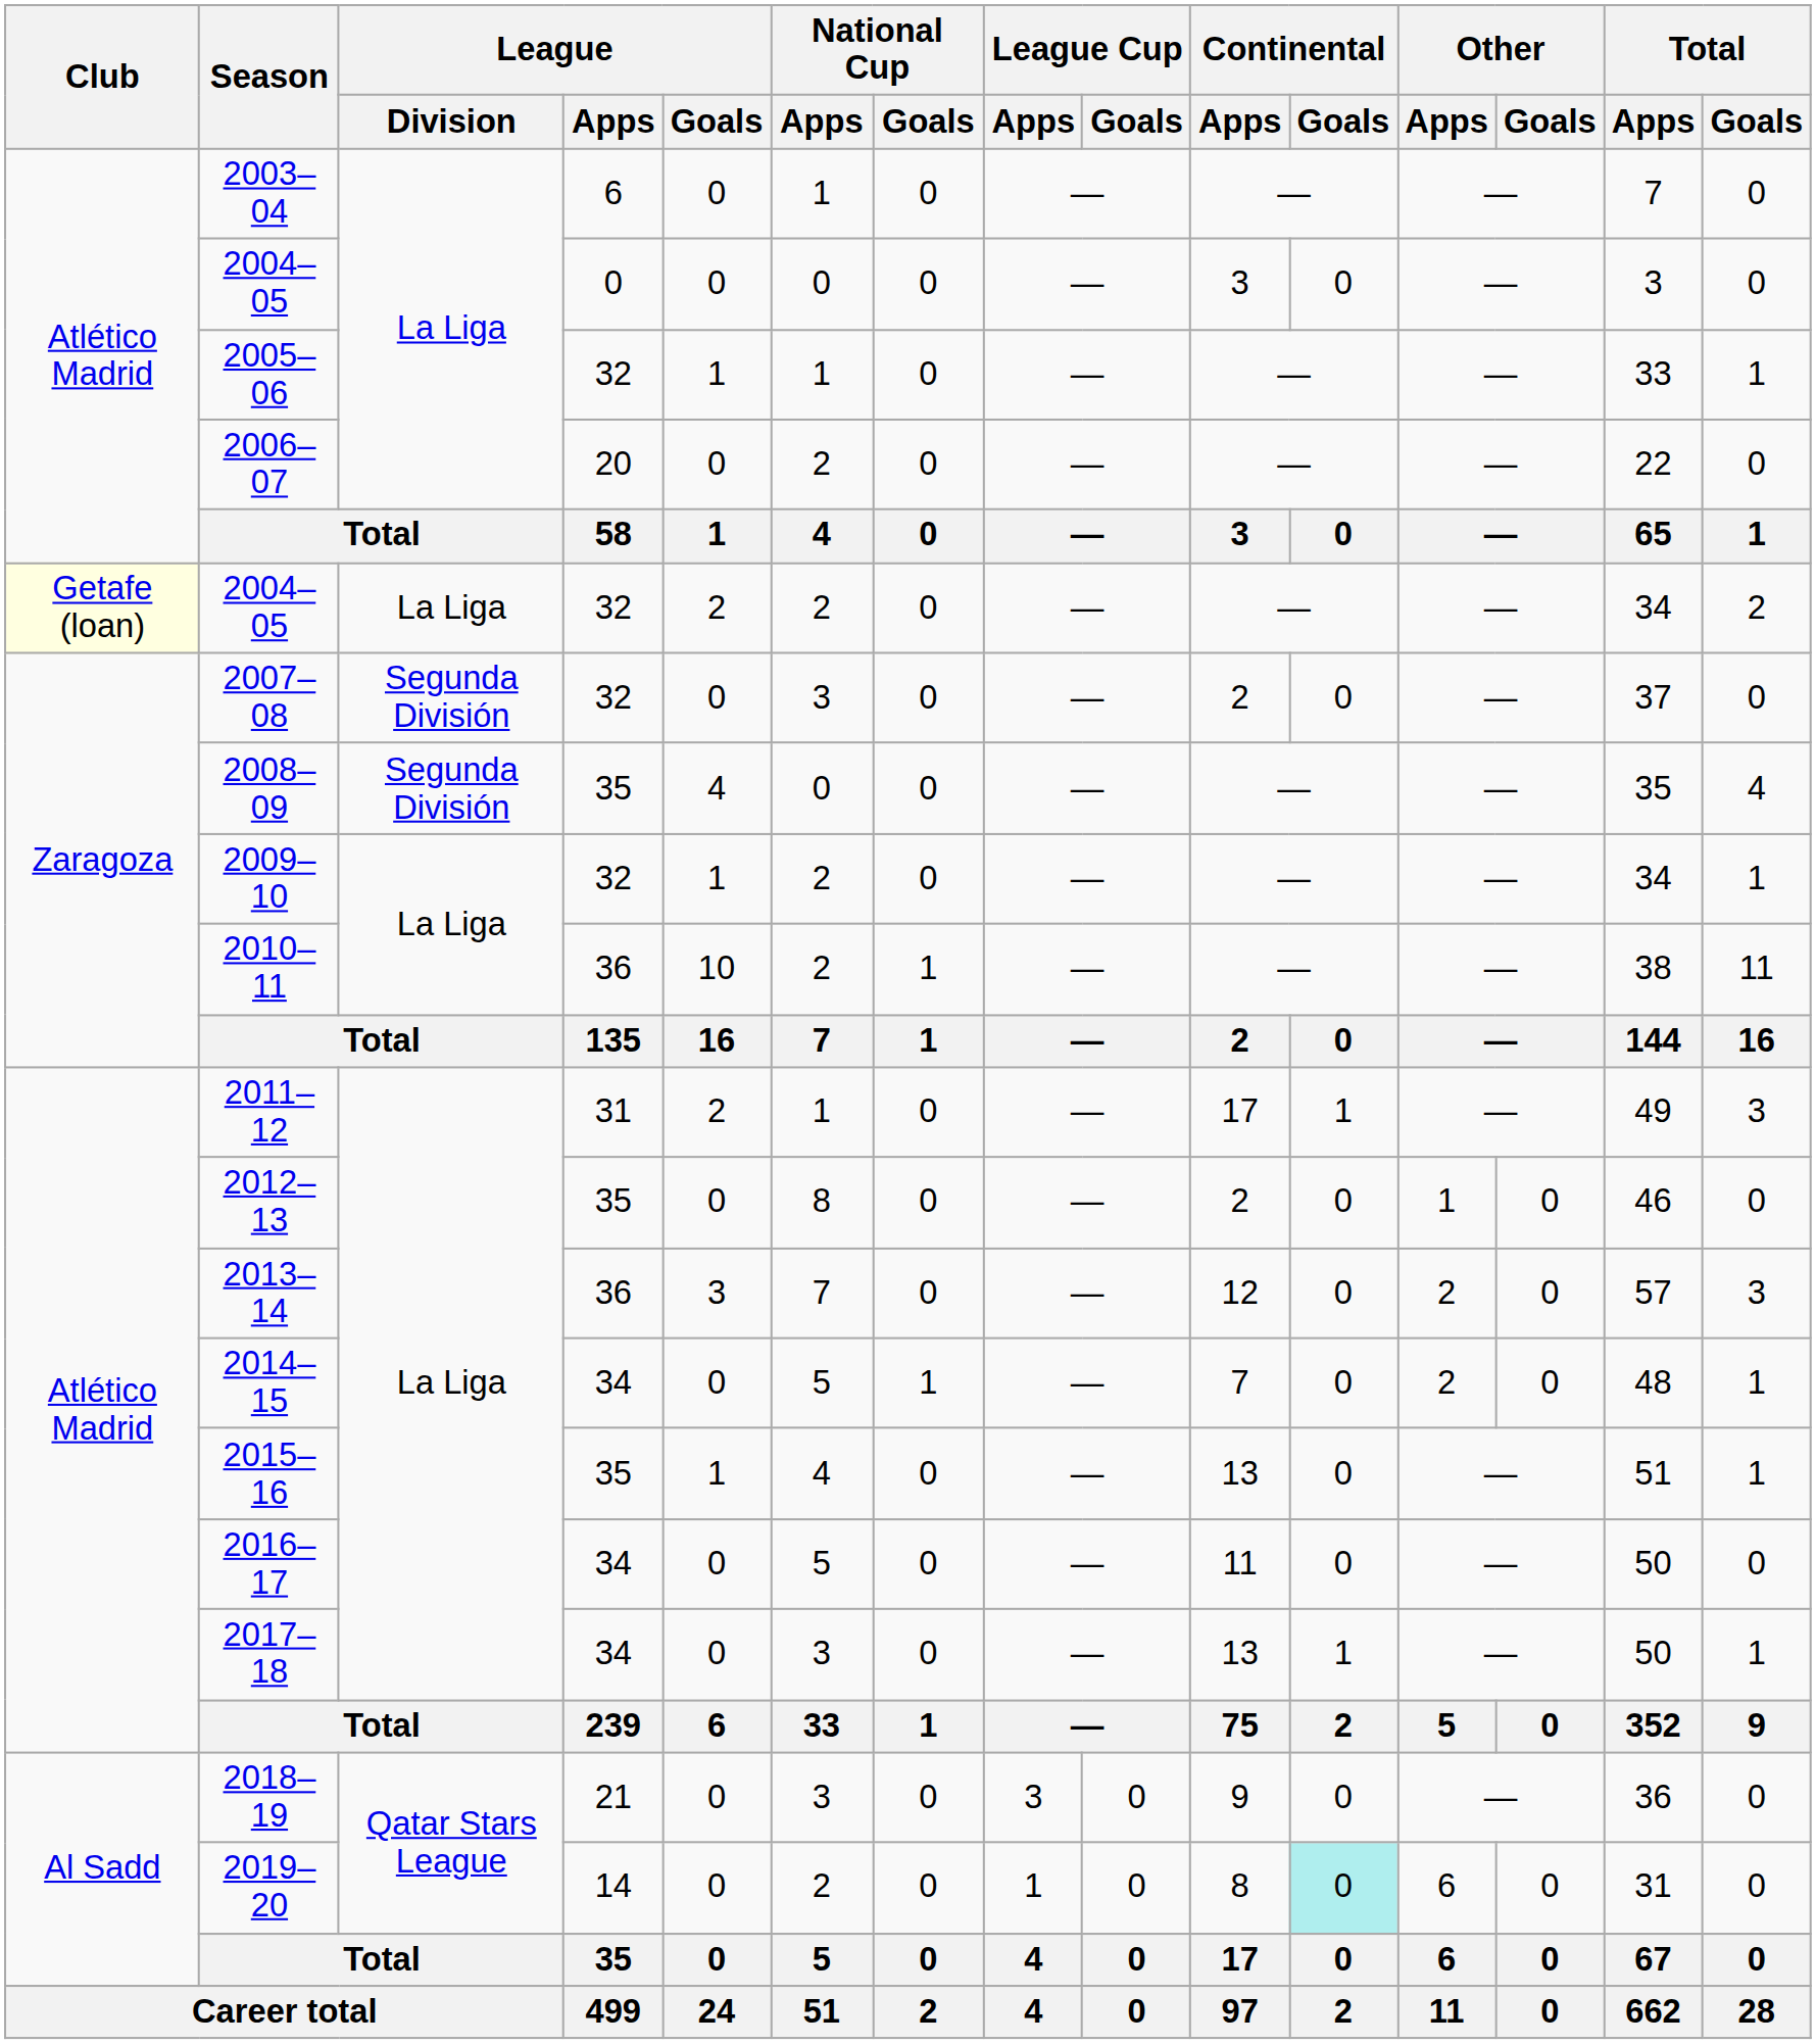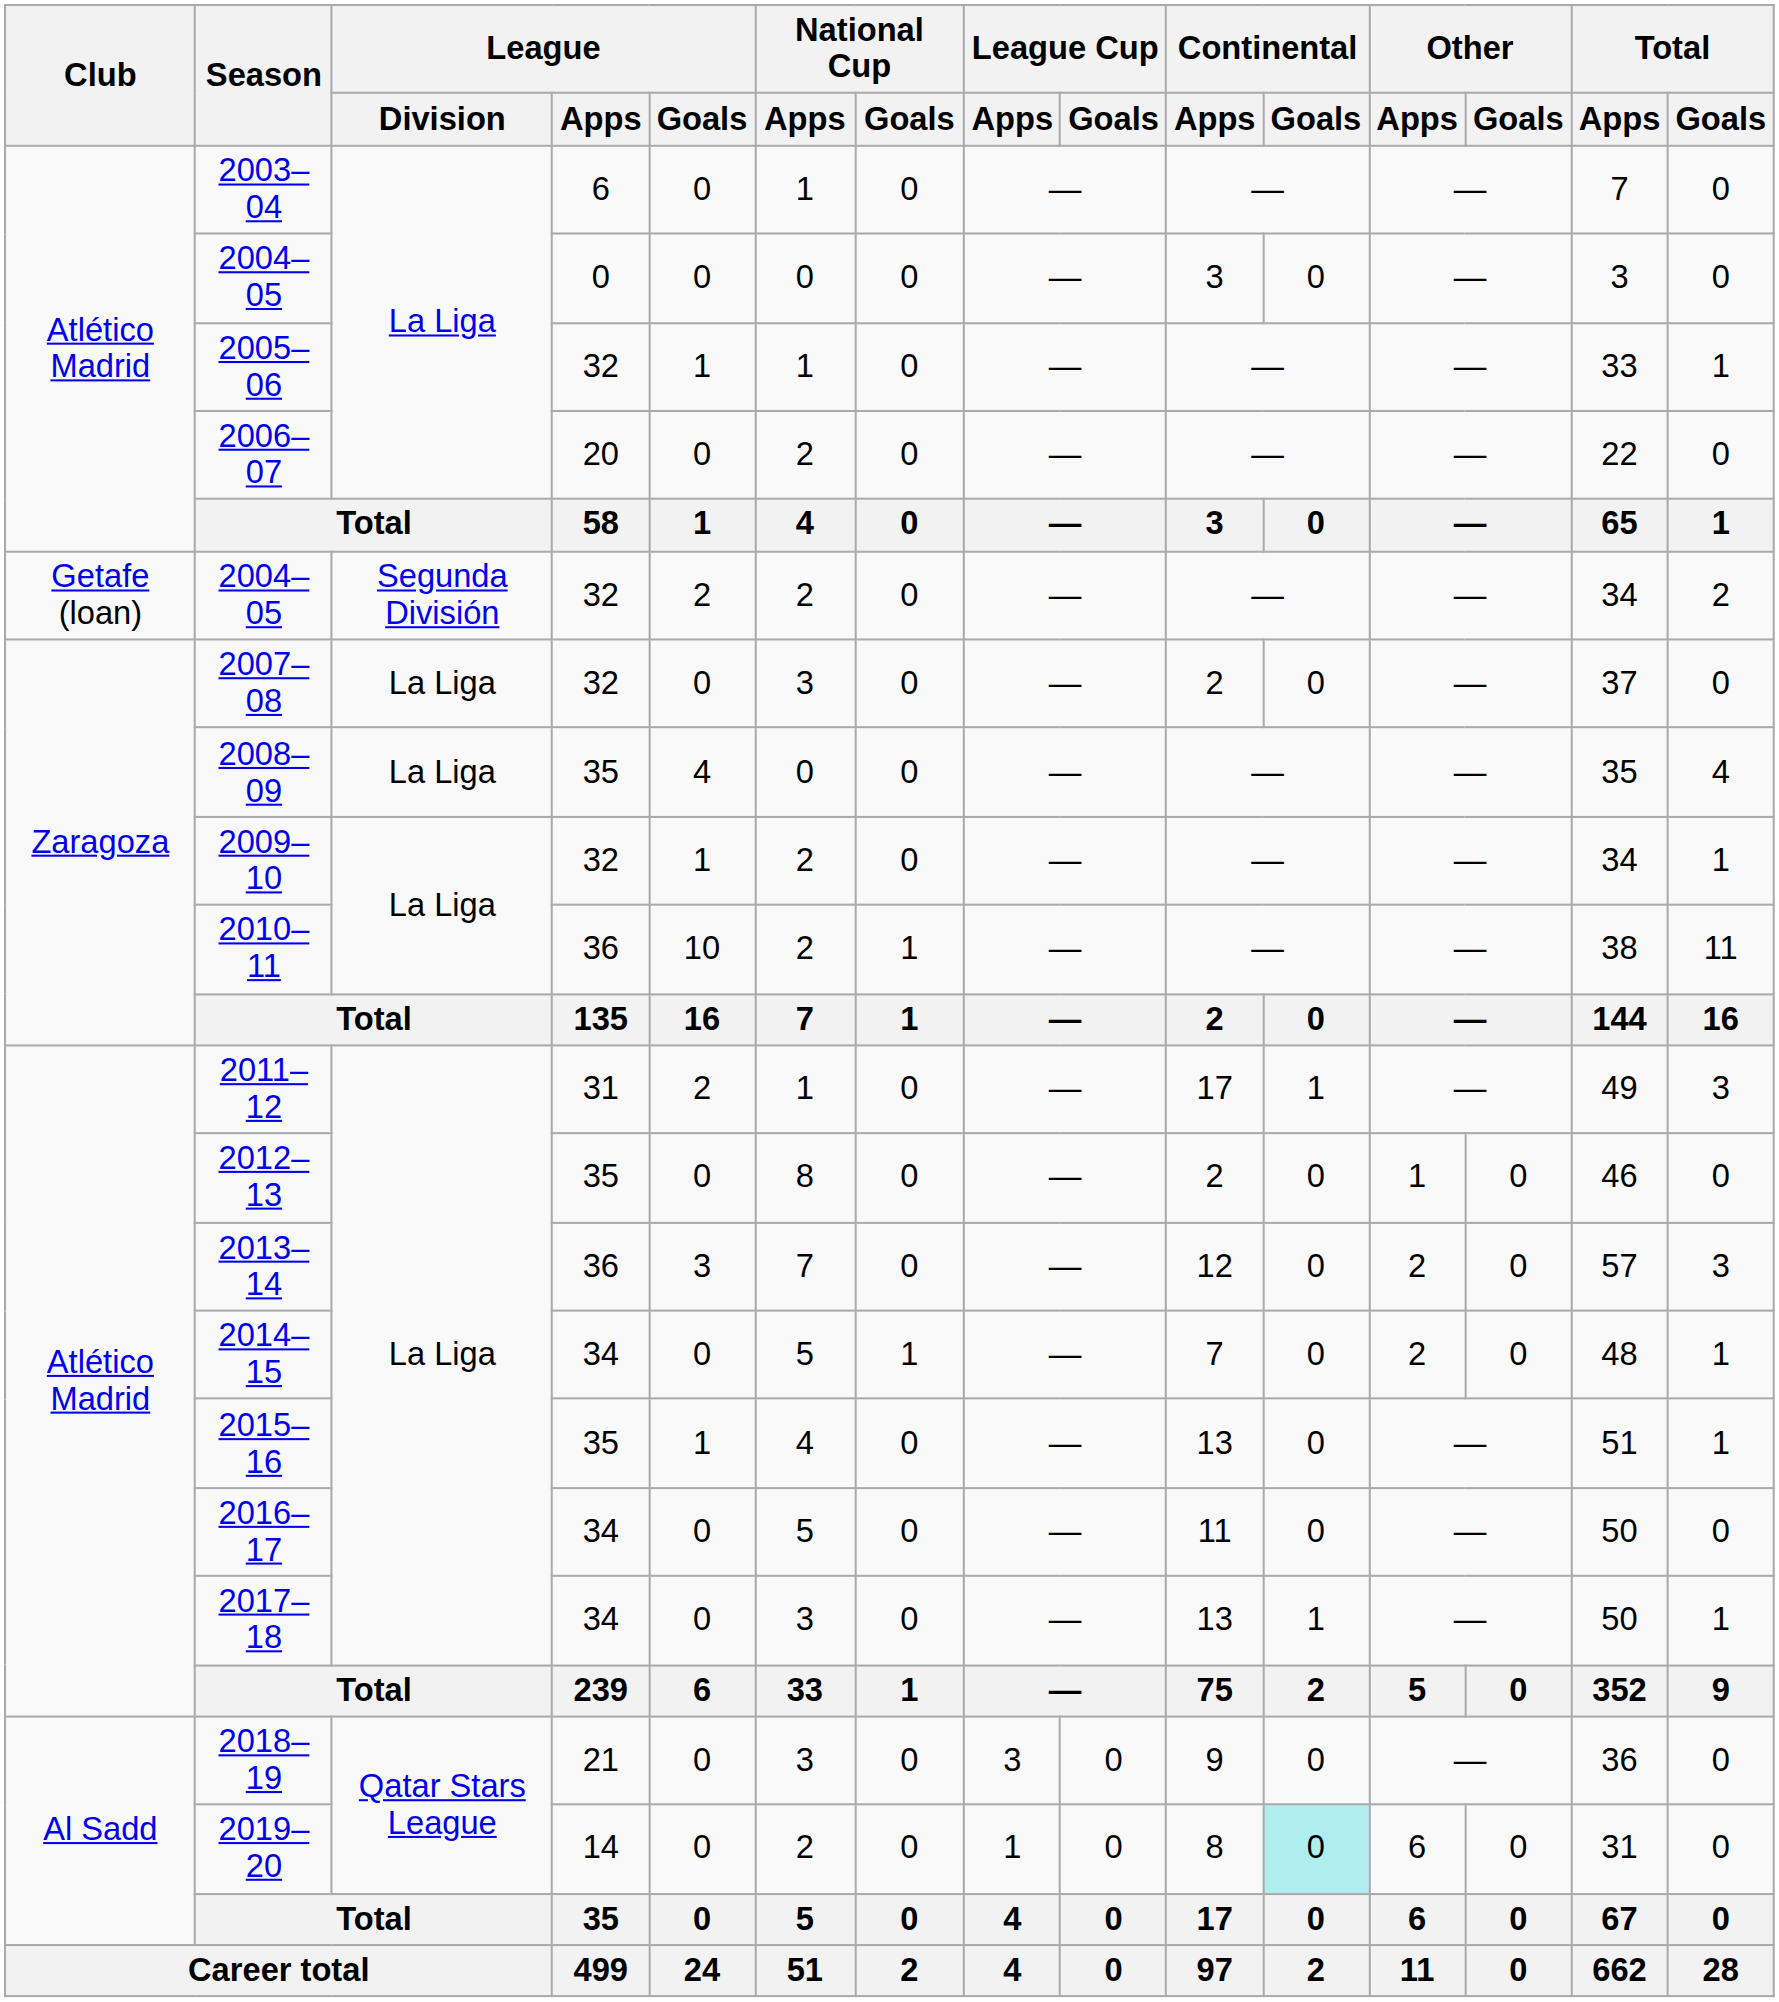 <table class="wikitable" style="text-align:center">
 <tr>
 <th rowspan="2">Club</th>
 <th rowspan="2">Season</th>
 <th colspan="3">League</th>
 <th colspan="2">National Cup</th>
 <th colspan="2">League Cup</th>
 <th colspan="2">Continental</th>
 <th colspan="2">Other</th>
 <th colspan="2">Total</th>
 </tr>
 <tr>
 <th>Division</th>
 <th>Apps</th>
 <th>Goals</th>
 <th>Apps</th>
 <th>Goals</th>
 <th>Apps</th>
 <th>Goals</th>
 <th>Apps</th>
 <th>Goals</th>
 <th>Apps</th>
 <th>Goals</th>
 <th>Apps</th>
 <th>Goals</th>
 </tr>
 <tr>
 <td rowspan="5"><a href='#'>Atlético Madrid</a></td>
 <td><a href='#'>2003–04</a></td>
 <td rowspan="4"><a href='#'>La Liga</a></td>
 <td>6</td>
 <td>0</td>
 <td>1</td>
 <td>0</td>
 <td colspan="2">—</td>
 <td colspan="2">—</td>
 <td colspan="2">—</td>
 <td>7</td>
 <td>0</td>
 </tr>
 <tr>
 <td><a href='#'>2004–05</a></td>
 <td>0</td>
 <td>0</td>
 <td>0</td>
 <td>0</td>
 <td colspan="2">—</td>
 <td>3</td>
 <td>0</td>
 <td colspan="2">—</td>
 <td>3</td>
 <td>0</td>
 </tr>
 <tr>
 <td><a href='#'>2005–06</a></td>
 <td>32</td>
 <td>1</td>
 <td>1</td>
 <td>0</td>
 <td colspan="2">—</td>
 <td colspan="2">—</td>
 <td colspan="2">—</td>
 <td>33</td>
 <td>1</td>
 </tr>
 <tr>
 <td><a href='#'>2006–07</a></td>
 <td>20</td>
 <td>0</td>
 <td>2</td>
 <td>0</td>
 <td colspan="2">—</td>
 <td colspan="2">—</td>
 <td colspan="2">—</td>
 <td>22</td>
 <td>0</td>
 </tr>
 <tr>
 <th colspan="2">Total</th>
 <th>58</th>
 <th>1</th>
 <th>4</th>
 <th>0</th>
 <th colspan="2">—</th>
 <th>3</th>
 <th>0</th>
 <th colspan="2">—</th>
 <th>65</th>
 <th>1</th>
 </tr>
 <tr>
-<td style="background: lightyellow;"><a href='#'>Getafe</a> (loan)</td>
+<td><a href='#'>Getafe</a> (loan)</td>
 <td><a href='#'>2004–05</a></td>
-<td>La Liga</td>
+<td><a href='#'>Segunda División</a></td>
 <td>32</td>
 <td>2</td>
 <td>2</td>
 <td>0</td>
 <td colspan="2">—</td>
 <td colspan="2">—</td>
 <td colspan="2">—</td>
 <td>34</td>
 <td>2</td>
 </tr>
 <tr>
 <td rowspan="5"><a href='#'>Zaragoza</a></td>
 <td><a href='#'>2007–08</a></td>
-<td><a href='#'>Segunda División</a></td>
+<td>La Liga</td>
 <td>32</td>
 <td>0</td>
 <td>3</td>
 <td>0</td>
 <td colspan="2">—</td>
 <td>2</td>
 <td>0</td>
 <td colspan="2">—</td>
 <td>37</td>
 <td>0</td>
 </tr>
 <tr>
 <td><a href='#'>2008–09</a></td>
-<td><a href='#'>Segunda División</a></td>
+<td>La Liga</td>
 <td>35</td>
 <td>4</td>
 <td>0</td>
 <td>0</td>
 <td colspan="2">—</td>
 <td colspan="2">—</td>
 <td colspan="2">—</td>
 <td>35</td>
 <td>4</td>
 </tr>
 <tr>
 <td><a href='#'>2009–10</a></td>
 <td rowspan="2">La Liga</td>
 <td>32</td>
 <td>1</td>
 <td>2</td>
 <td>0</td>
 <td colspan="2">—</td>
 <td colspan="2">—</td>
 <td colspan="2">—</td>
 <td>34</td>
 <td>1</td>
 </tr>
 <tr>
 <td><a href='#'>2010–11</a></td>
 <td>36</td>
 <td>10</td>
 <td>2</td>
 <td>1</td>
 <td colspan="2">—</td>
 <td colspan="2">—</td>
 <td colspan="2">—</td>
 <td>38</td>
 <td>11</td>
 </tr>
 <tr>
 <th colspan="2">Total</th>
 <th>135</th>
 <th>16</th>
 <th>7</th>
 <th>1</th>
 <th colspan="2">—</th>
 <th>2</th>
 <th>0</th>
 <th colspan="2">—</th>
 <th>144</th>
 <th>16</th>
 </tr>
 <tr>
 <td rowspan="8"><a href='#'>Atlético Madrid</a></td>
 <td><a href='#'>2011–12</a></td>
 <td rowspan="7">La Liga</td>
 <td>31</td>
 <td>2</td>
 <td>1</td>
 <td>0</td>
 <td colspan="2">—</td>
 <td>17</td>
 <td>1</td>
 <td colspan="2">—</td>
 <td>49</td>
 <td>3</td>
 </tr>
 <tr>
 <td><a href='#'>2012–13</a></td>
 <td>35</td>
 <td>0</td>
 <td>8</td>
 <td>0</td>
 <td colspan="2">—</td>
 <td>2</td>
 <td>0</td>
 <td>1</td>
 <td>0</td>
 <td>46</td>
 <td>0</td>
 </tr>
 <tr>
 <td><a href='#'>2013–14</a></td>
 <td>36</td>
 <td>3</td>
 <td>7</td>
 <td>0</td>
 <td colspan="2">—</td>
 <td>12</td>
 <td>0</td>
 <td>2</td>
 <td>0</td>
 <td>57</td>
 <td>3</td>
 </tr>
 <tr>
 <td><a href='#'>2014–15</a></td>
 <td>34</td>
 <td>0</td>
 <td>5</td>
 <td>1</td>
 <td colspan="2">—</td>
 <td>7</td>
 <td>0</td>
 <td>2</td>
 <td>0</td>
 <td>48</td>
 <td>1</td>
 </tr>
 <tr>
 <td><a href='#'>2015–16</a></td>
 <td>35</td>
 <td>1</td>
 <td>4</td>
 <td>0</td>
 <td colspan="2">—</td>
 <td>13</td>
 <td>0</td>
 <td colspan="2">—</td>
 <td>51</td>
 <td>1</td>
 </tr>
 <tr>
 <td><a href='#'>2016–17</a></td>
 <td>34</td>
 <td>0</td>
 <td>5</td>
 <td>0</td>
 <td colspan="2">—</td>
 <td>11</td>
 <td>0</td>
 <td colspan="2">—</td>
 <td>50</td>
 <td>0</td>
 </tr>
 <tr>
 <td><a href='#'>2017–18</a></td>
 <td>34</td>
 <td>0</td>
 <td>3</td>
 <td>0</td>
 <td colspan="2">—</td>
 <td>13</td>
 <td>1</td>
 <td colspan="2">—</td>
 <td>50</td>
 <td>1</td>
 </tr>
 <tr>
 <th colspan="2">Total</th>
 <th>239</th>
 <th>6</th>
 <th>33</th>
 <th>1</th>
 <th colspan="2">—</th>
 <th>75</th>
 <th>2</th>
 <th>5</th>
 <th>0</th>
 <th>352</th>
 <th>9</th>
 </tr>
 <tr>
 <td rowspan="3"><a href='#'>Al Sadd</a></td>
 <td><a href='#'>2018–19</a></td>
 <td rowspan="2"><a href='#'>Qatar Stars League</a></td>
 <td>21</td>
 <td>0</td>
 <td>3</td>
 <td>0</td>
 <td>3</td>
 <td>0</td>
 <td>9</td>
 <td>0</td>
 <td colspan="2">—</td>
 <td>36</td>
 <td>0</td>
 </tr>
 <tr>
 <td><a href='#'>2019–20</a></td>
 <td>14</td>
 <td>0</td>
 <td>2</td>
 <td>0</td>
 <td>1</td>
 <td>0</td>
 <td>8</td>
 <td style="background: paleturquoise;">0</td>
 <td>6</td>
 <td>0</td>
 <td>31</td>
 <td>0</td>
 </tr>
 <tr>
 <th colspan="2">Total</th>
 <th>35</th>
 <th>0</th>
 <th>5</th>
 <th>0</th>
 <th>4</th>
 <th>0</th>
 <th>17</th>
 <th>0</th>
 <th>6</th>
 <th>0</th>
 <th>67</th>
 <th>0</th>
 </tr>
 <tr>
 <th colspan="3">Career total</th>
 <th>499</th>
 <th>24</th>
 <th>51</th>
 <th>2</th>
 <th>4</th>
 <th>0</th>
 <th>97</th>
 <th>2</th>
 <th>11</th>
 <th>0</th>
 <th>662</th>
 <th>28</th>
 </tr>
 </table>
